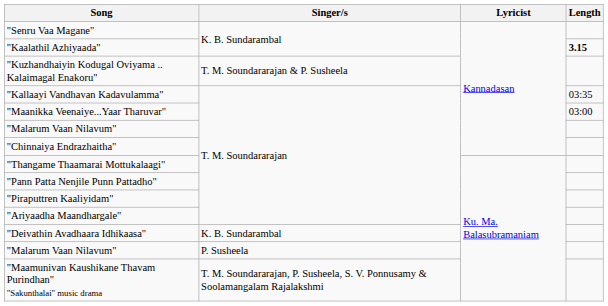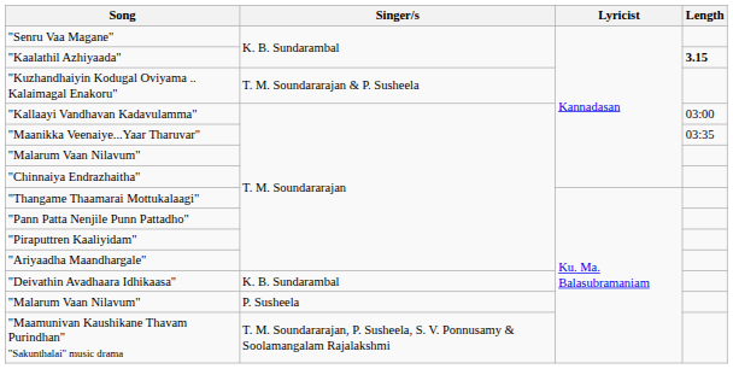 <table class="wikitable" style="font-size:95%;">
 <tr>
 <th>Song</th>
 <th>Singer/s</th>
 <th>Lyricist</th>
 <th>Length</th>
 </tr>
 <tr>
 <td>"Senru Vaa Magane"</td>
 <td rowspan=2>K. B. Sundarambal</td>
 <td rowspan=7><a href='#'>Kannadasan</a></td>
 <td></td>
 </tr>
 <tr>
 <td>"Kaalathil Azhiyaada"</td>
 <td><strong>3.15</strong></td>
 </tr>
 <tr>
 <td>"Kuzhandhaiyin Kodugal Oviyama .. Kalaimagal Enakoru"</td>
 <td>T. M. Soundararajan & P. Susheela</td>
 <td></td>
 </tr>
 <tr>
 <td>"Kallaayi Vandhavan Kadavulamma"</td>
 <td rowspan=8>T. M. Soundararajan</td>
-<td>03:35</td>
+<td>03:00</td>
 </tr>
 <tr>
 <td>"Maanikka Veenaiye...Yaar Tharuvar"</td>
-<td>03:00</td>
+<td>03:35</td>
 </tr>
 <tr>
 <td>"Malarum Vaan Nilavum"</td>
 <td></td>
 </tr>
 <tr>
 <td>"Chinnaiya Endrazhaitha"</td>
 <td></td>
 </tr>
 <tr>
 <td>"Thangame Thaamarai Mottukalaagi"</td>
 <td rowspan=7><a href='#'>Ku. Ma. Balasubramaniam</a></td>
 <td></td>
 </tr>
 <tr>
 <td>"Pann Patta Nenjile Punn Pattadho"</td>
 <td></td>
 </tr>
 <tr>
 <td>"Piraputtren Kaaliyidam"</td>
 <td></td>
 </tr>
 <tr>
 <td>"Ariyaadha Maandhargale"</td>
 <td></td>
 </tr>
 <tr>
 <td>"Deivathin Avadhaara Idhikaasa"</td>
 <td>K. B. Sundarambal</td>
 <td></td>
 </tr>
 <tr>
 <td>"Malarum Vaan Nilavum"</td>
 <td>P. Susheela</td>
 <td></td>
 </tr>
 <tr>
 <td>"Maamunivan Kaushikane Thavam Purindhan"<br><small>"Sakunthalai" music drama</small></td>
 <td>T. M. Soundararajan, P. Susheela, S. V. Ponnusamy & Soolamangalam Rajalakshmi</td>
 <td></td>
 </tr>
 </table>
